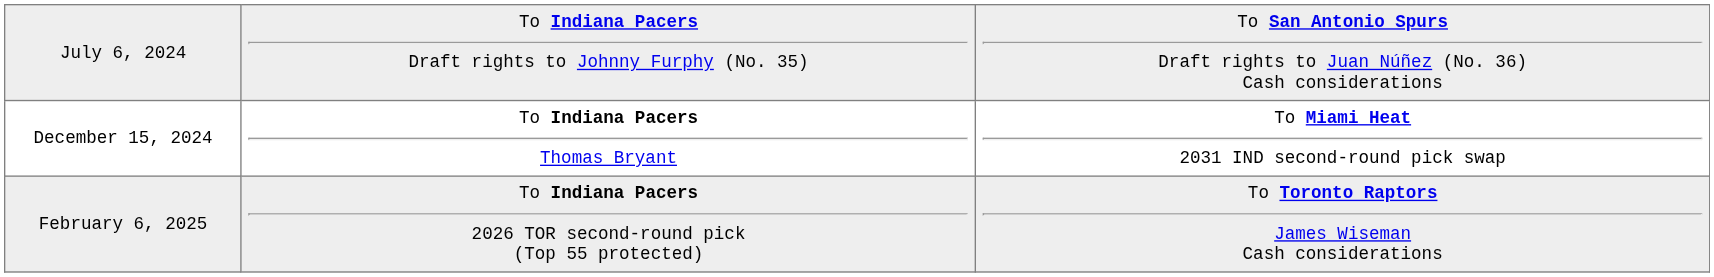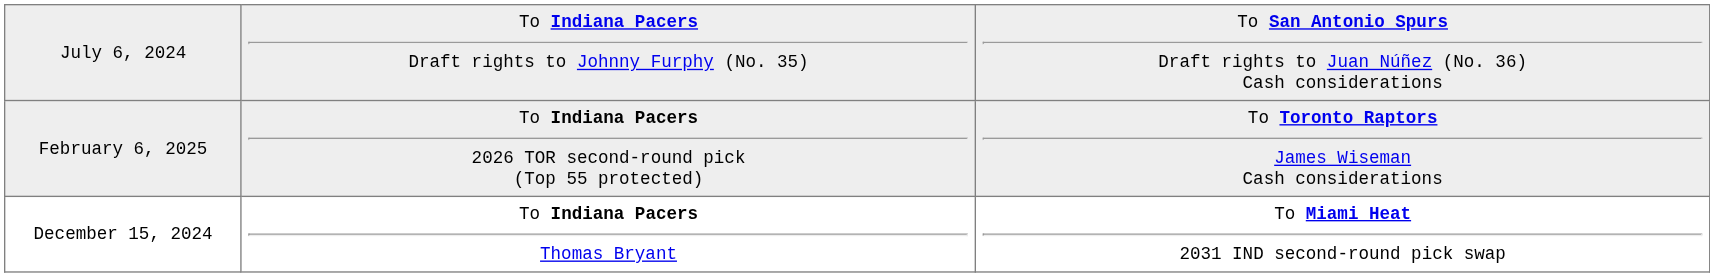 <table border="1" style="border-collapse:collapse; text-align:center; width:100%;"  cellpadding="5">
 <tr style="background:#eee;">
 <td style="width:10%">July 6, 2024</td>
 <td style="width:31%; vertical-align:top;">To <strong><a href='#'>Indiana Pacers</a></strong><hr>Draft rights to <a href='#'>Johnny Furphy</a> (No. 35)</td>
 <td style="width:31%; vertical-align:top;">To <strong><a href='#'>San Antonio Spurs</a></strong><hr>Draft rights to <a href='#'>Juan Núñez</a> (No. 36)<br>Cash considerations</td>
 </tr>
+<tr style="background:#eee;">
+<td style="width:10%">February 6, 2025</td>
+<td style="width:31%; vertical-align:top;">To <strong>Indiana Pacers</strong><hr>2026 TOR second-round pick<br>(Top 55 protected)</td>
+<td style="width:31%; vertical-align:top;">To <strong><a href='#'>Toronto Raptors</a></strong><hr><a href='#'>James Wiseman</a><br>Cash considerations</td>
+</tr>
 <tr>
 <td style="width:10%">December 15, 2024</td>
 <td style="width:31%; vertical-align:top;">To <strong>Indiana Pacers</strong><hr><a href='#'>Thomas Bryant</a></td>
 <td style="width:31%; vertical-align:top;">To <strong><a href='#'>Miami Heat</a></strong><hr>2031 IND second-round pick swap</td>
 </tr>
-<tr style="background:#eee;">
-<td style="width:10%">February 6, 2025</td>
-<td style="width:31%; vertical-align:top;">To <strong>Indiana Pacers</strong><hr>2026 TOR second-round pick<br>(Top 55 protected)</td>
-<td style="width:31%; vertical-align:top;">To <strong><a href='#'>Toronto Raptors</a></strong><hr><a href='#'>James Wiseman</a><br>Cash considerations</td>
-</tr>
 </table>
